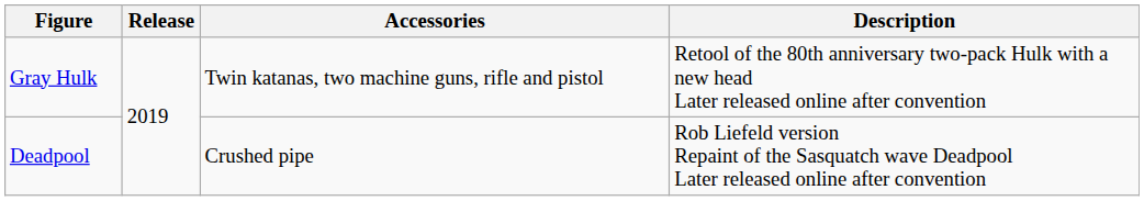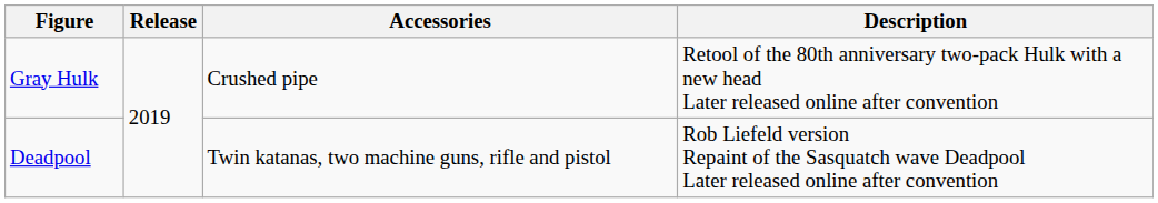 <table class="wikitable" style="width:100%;">
 <tr>
 <th width=10%>Figure</th>
 <th width=5%>Release</th>
 <th width=40%>Accessories</th>
 <th width=40%>Description</th>
 </tr>
 <tr>
 <td><a href='#'>Gray Hulk</a></td>
 <td rowspan=2>2019</td>
-<td>Twin katanas, two machine guns, rifle and pistol</td>
+<td>Crushed pipe</td>
 <td>Retool of the 80th anniversary two-pack Hulk with a new head<br>Later released online after convention</td>
 </tr>
 <tr>
 <td><a href='#'>Deadpool</a></td>
-<td>Crushed pipe</td>
+<td>Twin katanas, two machine guns, rifle and pistol</td>
 <td>Rob Liefeld version<br>Repaint of the Sasquatch wave Deadpool<br>Later released online after convention</td>
 </tr>
 </table>
